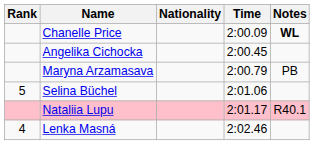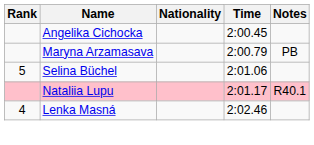 <table class="wikitable sortable" style="text-align:center">
 <tr>
 <th>Rank</th>
 <th>Name</th>
 <th>Nationality</th>
 <th>Time</th>
 <th>Notes</th>
-</tr>
-<tr>
-<td></td>
-<td align=left><a href='#'>Chanelle Price</a></td>
-<td align=left></td>
-<td>2:00.09</td>
-<td><strong>WL</strong></td>
 </tr>
 <tr>
 <td></td>
 <td align=left><a href='#'>Angelika Cichocka</a></td>
 <td align=left></td>
 <td>2:00.45</td>
 <td></td>
 </tr>
 <tr>
 <td></td>
 <td align=left><a href='#'>Maryna Arzamasava</a></td>
 <td align=left></td>
 <td>2:00.79</td>
 <td>PB</td>
 </tr>
 <tr>
 <td>5</td>
 <td align=left><a href='#'>Selina Büchel</a></td>
 <td align=left></td>
 <td>2:01.06</td>
 <td></td>
 </tr>
 <tr bgcolor="pink">
 <td></td>
 <td align=left><a href='#'>Nataliia Lupu</a></td>
 <td align=left></td>
 <td>2:01.17</td>
 <td>R40.1</td>
 </tr>
 <tr>
 <td>4</td>
 <td align=left><a href='#'>Lenka Masná</a></td>
 <td align=left></td>
 <td>2:02.46</td>
 <td></td>
 </tr>
 </table>
